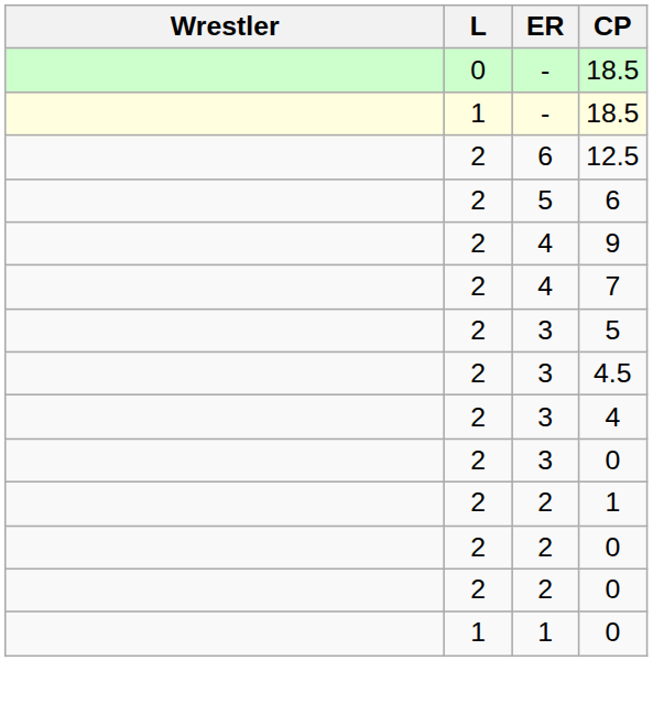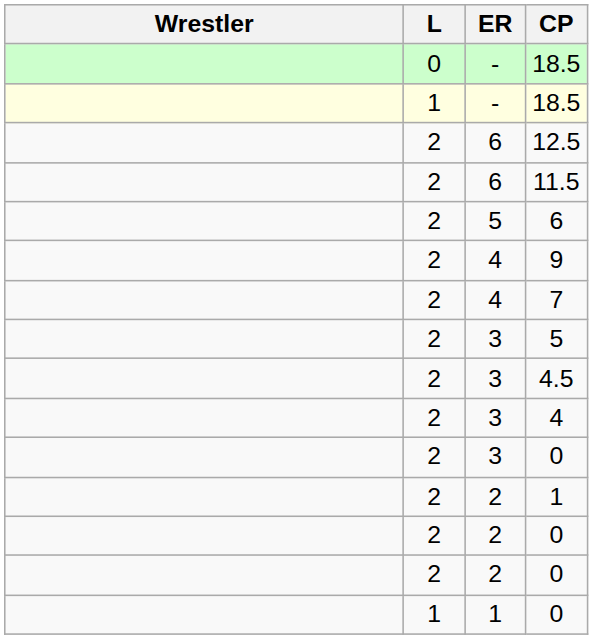 <table class="wikitable" style="text-align: center;" |>
 <tr>
 <th width="250">Wrestler</th>
 <th width="32">L</th>
 <th width="32">ER</th>
 <th width="32">CP</th>
 </tr>
 <tr bgcolor="ccffcc">
 <td style="text-align:left;"></td>
 <td>0</td>
 <td>-</td>
 <td>18.5</td>
 </tr>
 <tr bgcolor="lightyellow">
 <td style="text-align:left;"></td>
 <td>1</td>
 <td>-</td>
 <td>18.5</td>
 </tr>
 <tr>
 <td style="text-align:left;"></td>
 <td>2</td>
 <td>6</td>
 <td>12.5</td>
+</tr>
+<tr>
+<td style="text-align:left;"></td>
+<td>2</td>
+<td>6</td>
+<td>11.5</td>
 </tr>
 <tr>
 <td style="text-align:left;"></td>
 <td>2</td>
 <td>5</td>
 <td>6</td>
 </tr>
 <tr>
 <td style="text-align:left;"></td>
 <td>2</td>
 <td>4</td>
 <td>9</td>
 </tr>
 <tr>
 <td style="text-align:left;"></td>
 <td>2</td>
 <td>4</td>
 <td>7</td>
 </tr>
 <tr>
 <td style="text-align:left;"></td>
 <td>2</td>
 <td>3</td>
 <td>5</td>
 </tr>
 <tr>
 <td style="text-align:left;"></td>
 <td>2</td>
 <td>3</td>
 <td>4.5</td>
 </tr>
 <tr>
 <td style="text-align:left;"></td>
 <td>2</td>
 <td>3</td>
 <td>4</td>
 </tr>
 <tr>
 <td style="text-align:left;"></td>
 <td>2</td>
 <td>3</td>
 <td>0</td>
 </tr>
 <tr>
 <td style="text-align:left;"></td>
 <td>2</td>
 <td>2</td>
 <td>1</td>
 </tr>
 <tr>
 <td style="text-align:left;"></td>
 <td>2</td>
 <td>2</td>
 <td>0</td>
 </tr>
 <tr>
 <td style="text-align:left;"></td>
 <td>2</td>
 <td>2</td>
 <td>0</td>
 </tr>
 <tr>
 <td style="text-align:left;"></td>
 <td>1</td>
 <td>1</td>
 <td>0</td>
 </tr>
 </table>
